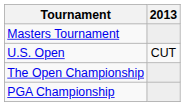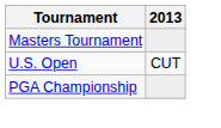 <table class="wikitable" style="font-size:95%;text-align:center;">
 <tr>
 <th>Tournament</th>
 <th>2013</th>
 </tr>
 <tr>
 <td align=left><a href='#'>Masters Tournament</a></td>
 <td style="background:#eeeeee;"></td>
 </tr>
 <tr>
 <td align=left><a href='#'>U.S. Open</a></td>
 <td>CUT</td>
 </tr>
 <tr>
-<td align=left><a href='#'>The Open Championship</a></td>
-<td style="background:#eeeeee;"></td>
-</tr>
-<tr>
 <td align=left><a href='#'>PGA Championship</a></td>
 <td style="background:#eeeeee;"></td>
 </tr>
 </table>
